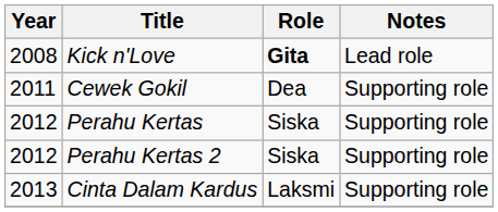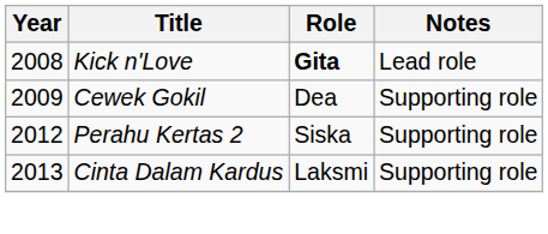 <table class="wikitable">
 <tr>
 <th>Year</th>
 <th>Title</th>
 <th>Role</th>
 <th>Notes</th>
 </tr>
 <tr>
 <td>2008</td>
 <td><em>Kick n'Love</em></td>
 <td><strong>Gita</strong></td>
 <td>Lead role</td>
 </tr>
 <tr>
-<td>2011</td>
+<td>2009</td>
 <td><em>Cewek Gokil</em></td>
 <td>Dea</td>
-<td>Supporting role</td>
-</tr>
-<tr>
-<td>2012</td>
-<td><em>Perahu Kertas</em></td>
-<td>Siska</td>
 <td>Supporting role</td>
 </tr>
 <tr>
 <td>2012</td>
 <td><em>Perahu Kertas 2</em></td>
 <td>Siska</td>
 <td>Supporting role</td>
 </tr>
 <tr>
 <td>2013</td>
 <td><em>Cinta Dalam Kardus</em></td>
 <td>Laksmi</td>
 <td>Supporting role</td>
 </tr>
 <tr>
 </tr>
 </table>
